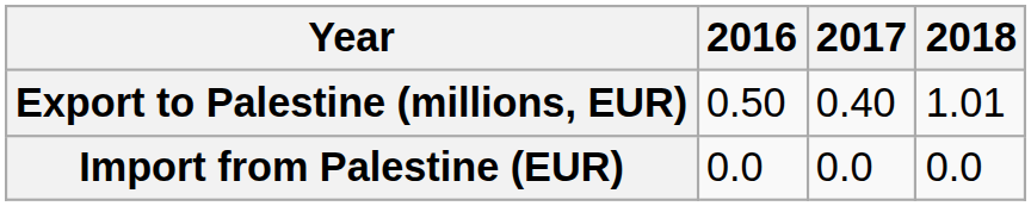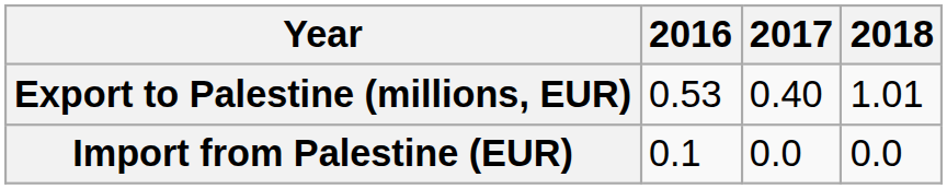 <table class="wikitable">
 <tr>
 <th>Year</th>
 <th>2016</th>
 <th>2017</th>
 <th>2018</th>
 </tr>
 <tr>
 <th>Export to Palestine (millions, EUR)</th>
-<td>0.50</td>
+<td>0.53</td>
 <td>0.40</td>
 <td>1.01</td>
 </tr>
 <tr>
 <th>Import from Palestine (EUR)</th>
-<td>0.0</td>
+<td>0.1</td>
 <td>0.0</td>
 <td>0.0</td>
 </tr>
 </table>
